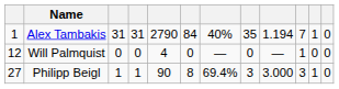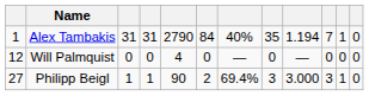 <table class="wikitable sortable" style="text-align:center; font-size:100%;">
 <tr>
 <th></th>
 <th>Name</th>
 <th></th>
 <th></th>
 <th></th>
 <th></th>
 <th></th>
 <th></th>
 <th></th>
 <th></th>
 <th></th>
 <th></th>
 </tr>
 <tr>
 <td>1</td>
 <td align="left"> <a href='#'>Alex Tambakis</a></td>
 <td>31</td>
 <td>31</td>
 <td>2790</td>
 <td>84</td>
 <td>40%</td>
 <td>35</td>
 <td>1.194</td>
 <td>7</td>
 <td>1</td>
 <td>0</td>
 </tr>
 <tr>
 <td>12</td>
 <td> Will Palmquist</td>
 <td>0</td>
 <td>0</td>
 <td>4</td>
 <td>0</td>
 <td>—</td>
 <td>0</td>
 <td>—</td>
-<td>1</td>
+<td>0</td>
 <td>0</td>
 <td>0</td>
 </tr>
 <tr>
 <td>27</td>
 <td> Philipp Beigl</td>
 <td>1</td>
 <td>1</td>
 <td>90</td>
-<td>8</td>
+<td>2</td>
 <td>69.4%</td>
 <td>3</td>
 <td>3.000</td>
 <td>3</td>
 <td>1</td>
 <td>0</td>
 </tr>
 </table>
